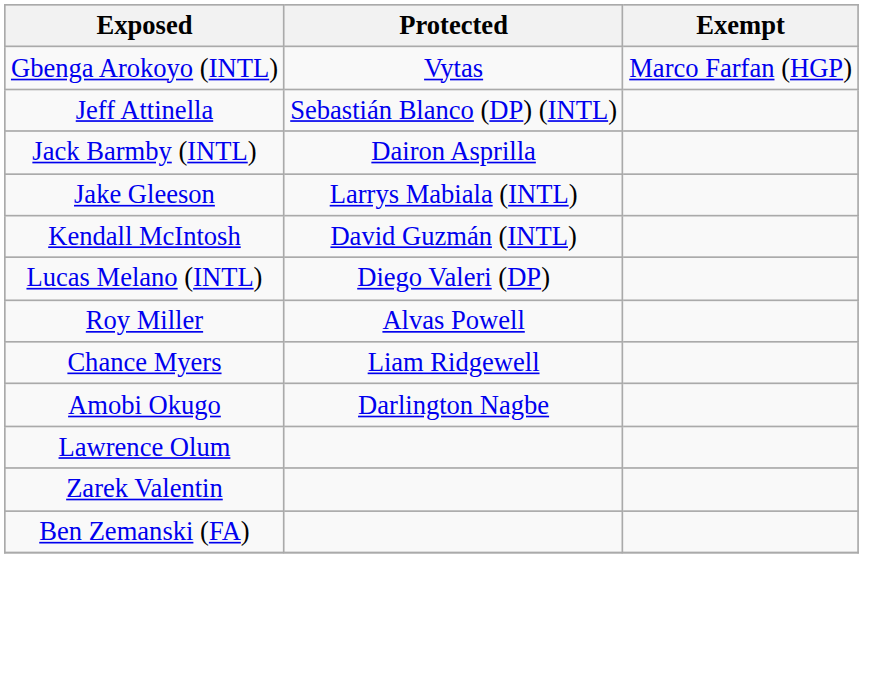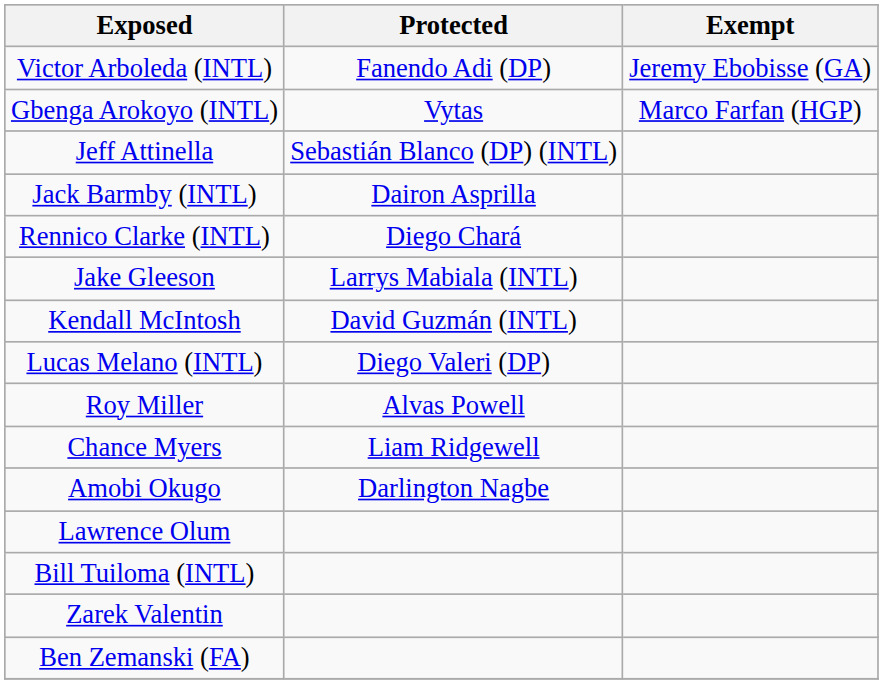 <table class="wikitable" style="text-align:center">
 <tr>
 <th>Exposed</th>
 <th>Protected</th>
 <th>Exempt</th>
+</tr>
+<tr>
+<td><a href='#'>Victor Arboleda</a> (<a href='#'>INTL</a>)</td>
+<td><a href='#'>Fanendo Adi</a> (<a href='#'>DP</a>)</td>
+<td><a href='#'>Jeremy Ebobisse</a> (<a href='#'>GA</a>)</td>
 </tr>
 <tr>
 <td><a href='#'>Gbenga Arokoyo</a> (<a href='#'>INTL</a>)</td>
 <td><a href='#'>Vytas</a></td>
 <td><a href='#'>Marco Farfan</a> (<a href='#'>HGP</a>)</td>
 </tr>
 <tr>
 <td><a href='#'>Jeff Attinella</a></td>
 <td><a href='#'>Sebastián Blanco</a> (<a href='#'>DP</a>) (<a href='#'>INTL</a>)</td>
 <td></td>
 </tr>
 <tr>
 <td><a href='#'>Jack Barmby</a> (<a href='#'>INTL</a>)</td>
 <td><a href='#'>Dairon Asprilla</a></td>
+<td></td>
+</tr>
+<tr>
+<td><a href='#'>Rennico Clarke</a> (<a href='#'>INTL</a>)</td>
+<td><a href='#'>Diego Chará</a></td>
 <td></td>
 </tr>
 <tr>
 <td><a href='#'>Jake Gleeson</a></td>
 <td><a href='#'>Larrys Mabiala</a> (<a href='#'>INTL</a>)</td>
 <td></td>
 </tr>
 <tr>
 <td><a href='#'>Kendall McIntosh</a></td>
 <td><a href='#'>David Guzmán</a> (<a href='#'>INTL</a>)</td>
 <td></td>
 </tr>
 <tr>
 <td><a href='#'>Lucas Melano</a> (<a href='#'>INTL</a>)</td>
 <td><a href='#'>Diego Valeri</a> (<a href='#'>DP</a>)</td>
 <td></td>
 </tr>
 <tr>
 <td><a href='#'>Roy Miller</a></td>
 <td><a href='#'>Alvas Powell</a></td>
 <td></td>
 </tr>
 <tr>
 <td><a href='#'>Chance Myers</a></td>
 <td><a href='#'>Liam Ridgewell</a></td>
 <td></td>
 </tr>
 <tr>
 <td><a href='#'>Amobi Okugo</a></td>
 <td><a href='#'>Darlington Nagbe</a></td>
 <td></td>
 </tr>
 <tr>
 <td><a href='#'>Lawrence Olum</a></td>
 <td></td>
 <td></td>
 </tr>
 <tr>
+<td><a href='#'>Bill Tuiloma</a> (<a href='#'>INTL</a>)</td>
+<td></td>
+<td></td>
+</tr>
+<tr>
 <td><a href='#'>Zarek Valentin</a></td>
 <td></td>
 <td></td>
 </tr>
 <tr>
 <td><a href='#'>Ben Zemanski</a> (<a href='#'>FA</a>)</td>
 <td></td>
 <td></td>
 </tr>
 <tr>
 </tr>
 </table>
